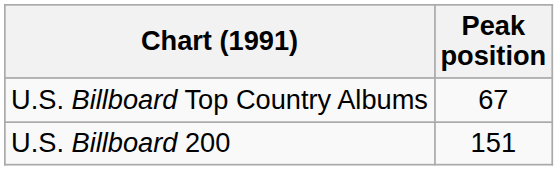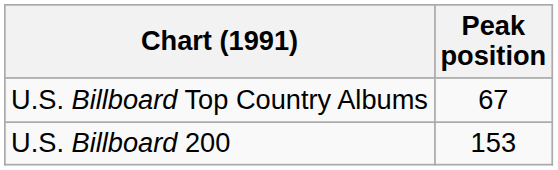 <table class="wikitable">
 <tr>
 <th>Chart (1991)</th>
 <th>Peak<br>position</th>
 </tr>
 <tr>
 <td>U.S. <em>Billboard</em> Top Country Albums</td>
 <td align="center">67</td>
 </tr>
 <tr>
 <td>U.S. <em>Billboard</em> 200</td>
-<td align="center">151</td>
+<td align="center">153</td>
 </tr>
 </table>
